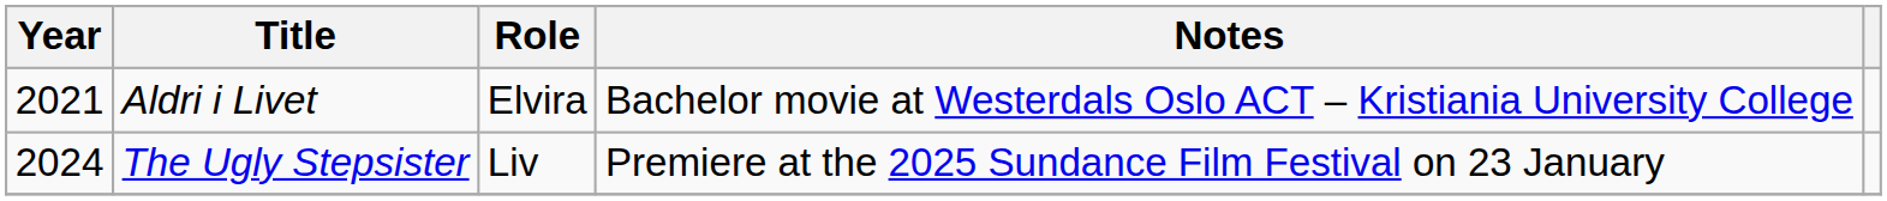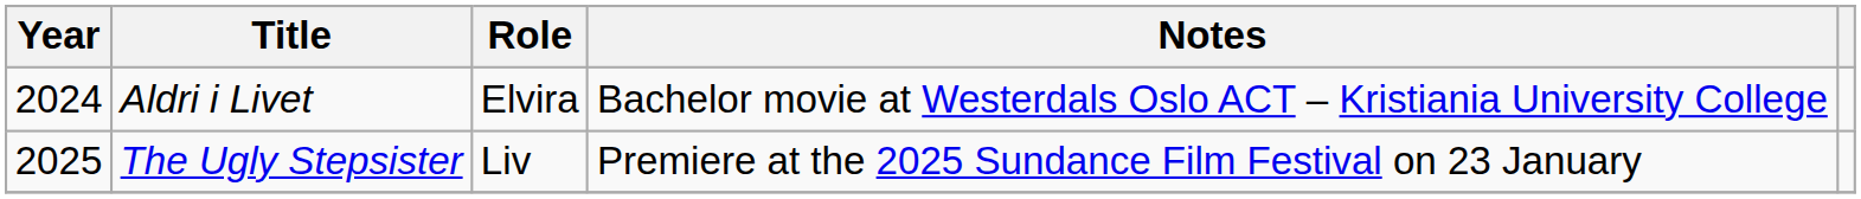 <table class="wikitable sortable">
 <tr>
 <th>Year</th>
 <th>Title</th>
 <th>Role</th>
 <th>Notes</th>
 <th></th>
 </tr>
 <tr>
-<td>2021</td>
+<td>2024</td>
 <td><em>Aldri i Livet</em></td>
 <td>Elvira</td>
 <td>Bachelor movie at <a href='#'>Westerdals Oslo ACT</a> – <a href='#'>Kristiania University College</a></td>
 </tr>
 <tr>
-<td>2024</td>
+<td>2025</td>
 <td><em><a href='#'>The Ugly Stepsister</a></em></td>
 <td>Liv</td>
 <td>Premiere at the <a href='#'>2025 Sundance Film Festival</a> on 23 January</td>
 <td></td>
 </tr>
 <tr>
 </tr>
 </table>
